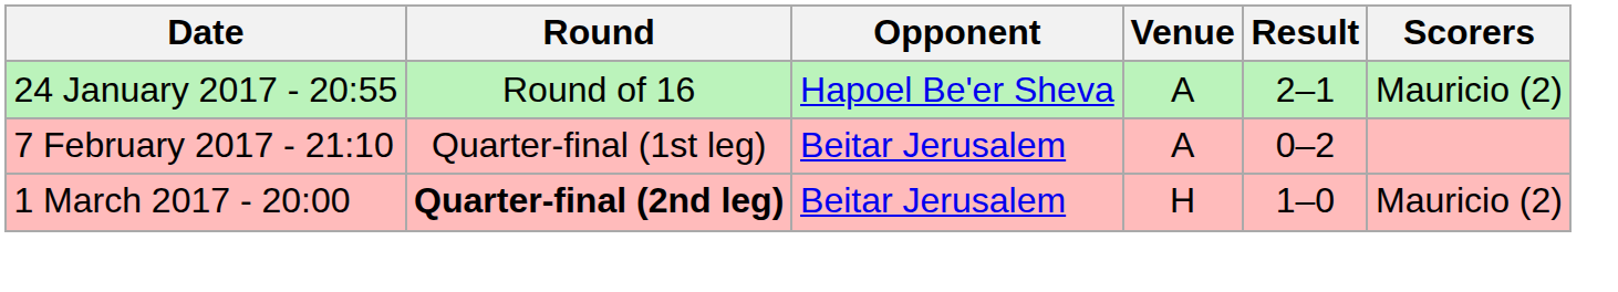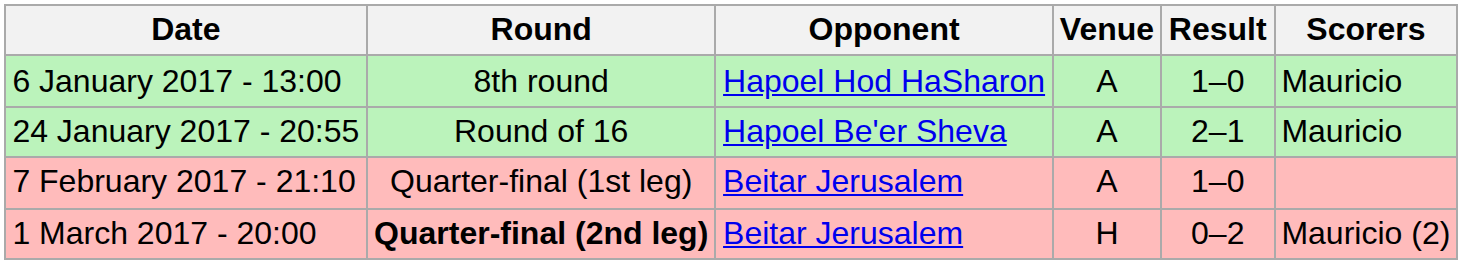 <table class="wikitable">
 <tr>
 <th>Date</th>
 <th>Round</th>
 <th>Opponent</th>
 <th>Venue</th>
 <th>Result</th>
 <th>Scorers</th>
 </tr>
 <tr bgcolor="#BBF3BB">
+<td>6 January 2017 - 13:00</td>
+<td align="center">8th round</td>
+<td><a href='#'>Hapoel Hod HaSharon</a></td>
+<td align=center>A</td>
+<td align="center">1–0 </td>
+<td>Mauricio</td>
+</tr>
+<tr bgcolor="#BBF3BB">
 <td>24 January 2017 - 20:55</td>
 <td align="center">Round of 16</td>
 <td><a href='#'>Hapoel Be'er Sheva</a></td>
 <td align=center>A</td>
 <td align="center">2–1</td>
-<td>Mauricio (2)</td>
+<td>Mauricio</td>
 </tr>
 <tr bgcolor="#FFBBBB">
 <td>7 February 2017 - 21:10</td>
 <td align="center">Quarter-final (1st leg)</td>
 <td><a href='#'>Beitar Jerusalem</a></td>
 <td align=center>A</td>
-<td align="center">0–2</td>
+<td align="center">1–0</td>
 <td></td>
 </tr>
 <tr bgcolor="#FFBBBB">
 <td>1 March 2017 - 20:00</td>
 <td align="center"><strong>Quarter-final (2nd leg)</strong></td>
 <td><a href='#'>Beitar Jerusalem</a></td>
 <td align=center>H</td>
-<td align="center">1–0</td>
+<td align="center">0–2</td>
 <td>Mauricio (2)</td>
 </tr>
 </table>
